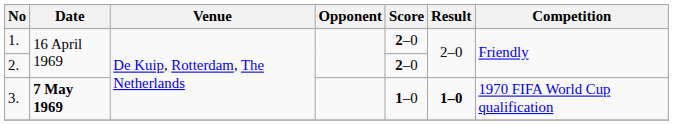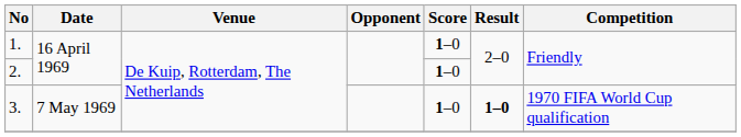 <table class="wikitable" style="font-size:85%;">
 <tr>
 <th>No</th>
 <th>Date</th>
 <th>Venue</th>
 <th>Opponent</th>
 <th>Score</th>
 <th>Result</th>
 <th>Competition</th>
 </tr>
 <tr>
 <td>1.</td>
 <td rowspan="2">16 April 1969</td>
 <td rowspan="3"><a href='#'>De Kuip</a>, <a href='#'>Rotterdam</a>, <a href='#'>The Netherlands</a></td>
 <td rowspan="2"></td>
-<td align=center><strong>2</strong>–0</td>
+<td align=center><strong>1</strong>–0</td>
 <td align=center rowspan="2">2–0</td>
 <td rowspan="2"><a href='#'>Friendly</a></td>
 </tr>
 <tr>
 <td>2.</td>
-<td align=center><strong>2</strong>–0</td>
+<td align=center><strong>1</strong>–0</td>
 </tr>
 <tr>
 <td>3.</td>
-<td><strong>7 May 1969</strong></td>
+<td>7 May 1969</td>
 <td></td>
 <td align=center><strong>1</strong>–0</td>
 <td align=center><strong>1–0</strong></td>
 <td><a href='#'>1970 FIFA World Cup qualification</a></td>
 </tr>
 <tr>
 </tr>
 </table>
